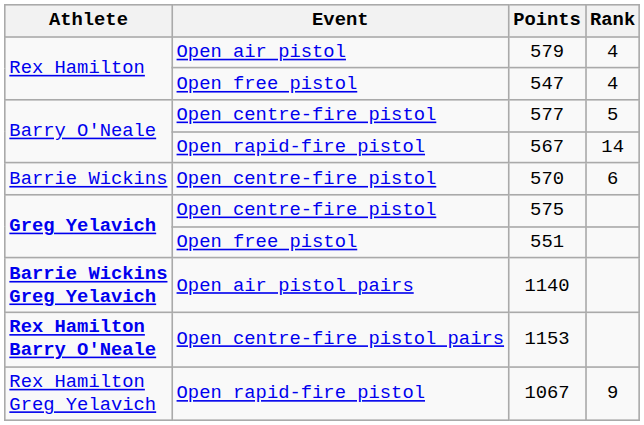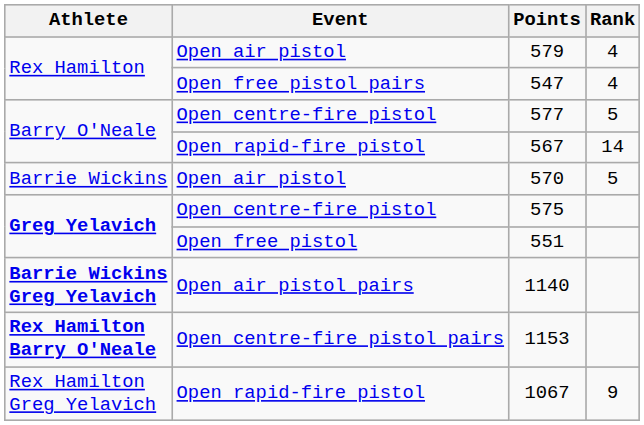 <table class="wikitable" style="font-size:90%;">
 <tr>
 <th>Athlete</th>
 <th>Event</th>
 <th>Points</th>
 <th>Rank</th>
 </tr>
 <tr align=center>
 <td align=left rowspan=2><a href='#'>Rex Hamilton</a></td>
 <td align=left><a href='#'>Open air pistol</a></td>
 <td>579</td>
 <td>4</td>
 </tr>
 <tr align=center>
-<td align=left><a href='#'>Open free pistol</a></td>
+<td align=left><a href='#'>Open free pistol pairs</a></td>
 <td>547</td>
 <td>4</td>
 </tr>
 <tr align=center>
 <td align=left rowspan=2><a href='#'>Barry O'Neale</a></td>
 <td align=left><a href='#'>Open centre-fire pistol</a></td>
 <td>577</td>
 <td>5</td>
 </tr>
 <tr align=center>
 <td align=left><a href='#'>Open rapid-fire pistol</a></td>
 <td>567</td>
 <td>14</td>
 </tr>
 <tr align=center>
 <td align=left><a href='#'>Barrie Wickins</a></td>
-<td align=left><a href='#'>Open centre-fire pistol</a></td>
+<td align=left><a href='#'>Open air pistol</a></td>
 <td>570</td>
-<td>6</td>
+<td>5</td>
 </tr>
 <tr align=center>
 <td align=left rowspan=2><strong><a href='#'>Greg Yelavich</a></strong></td>
 <td align=left><a href='#'>Open centre-fire pistol</a></td>
 <td>575</td>
 <td></td>
 </tr>
 <tr align=center>
 <td align=left><a href='#'>Open free pistol</a></td>
 <td>551</td>
 <td></td>
 </tr>
 <tr align=center>
 <td align=left><strong><a href='#'>Barrie Wickins</a><br><a href='#'>Greg Yelavich</a></strong></td>
 <td align=left><a href='#'>Open air pistol pairs</a></td>
 <td>1140</td>
 <td></td>
 </tr>
 <tr align=center>
 <td align=left><strong><a href='#'>Rex Hamilton</a><br><a href='#'>Barry O'Neale</a></strong></td>
 <td align=left><a href='#'>Open centre-fire pistol pairs</a></td>
 <td>1153</td>
 <td></td>
 </tr>
 <tr align=center>
 <td align=left><a href='#'>Rex Hamilton</a><br><a href='#'>Greg Yelavich</a></td>
 <td align=left><a href='#'>Open rapid-fire pistol</a></td>
 <td>1067</td>
 <td>9</td>
 </tr>
 </table>
